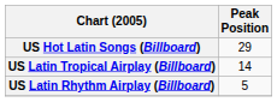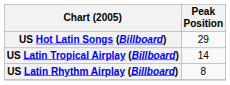 <table class="wikitable plainrowheaders" style="text-align:center;">
 <tr>
 <th scope="col">Chart (2005)</th>
 <th scope="col">Peak <br> Position</th>
 </tr>
 <tr>
 <th scope="row">US <a href='#'>Hot Latin Songs</a> (<em><a href='#'>Billboard</a></em>)</th>
 <td style="text-align:center;">29</td>
 </tr>
 <tr>
 <th scope="row">US <a href='#'>Latin Tropical Airplay</a> (<em><a href='#'>Billboard</a></em>)</th>
 <td style="text-align:center;">14</td>
 </tr>
 <tr>
 <th scope="row">US <a href='#'>Latin Rhythm Airplay</a> (<em><a href='#'>Billboard</a></em>)</th>
-<td style="text-align:center;">5</td>
+<td style="text-align:center;">8</td>
 </tr>
 <tr>
 </tr>
 </table>
